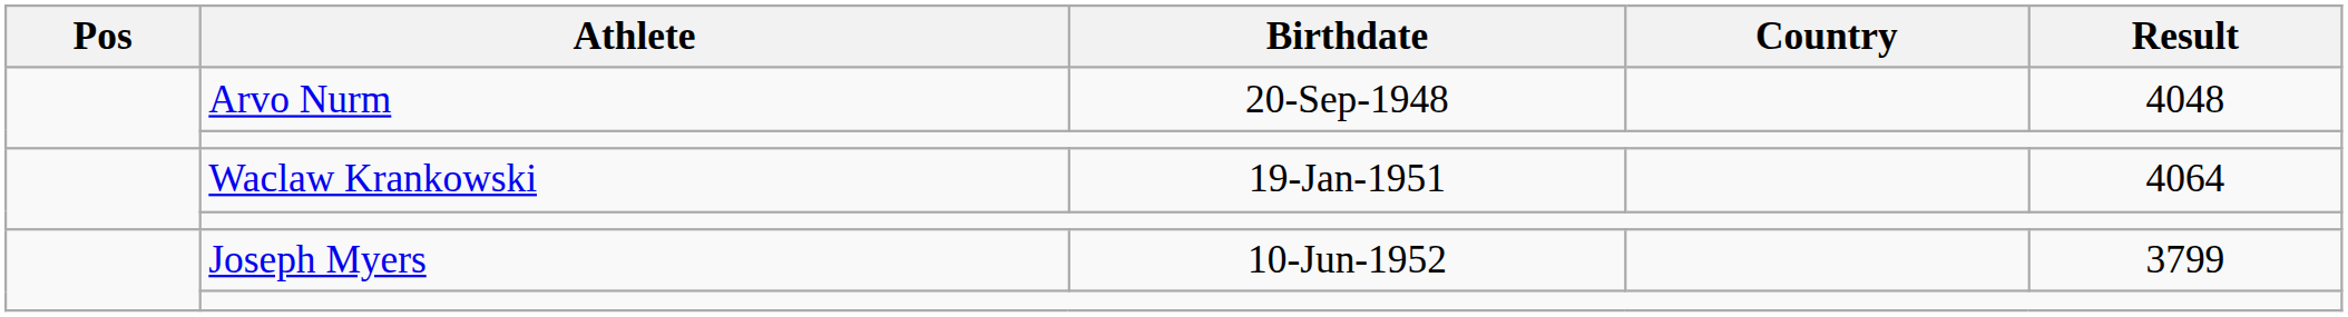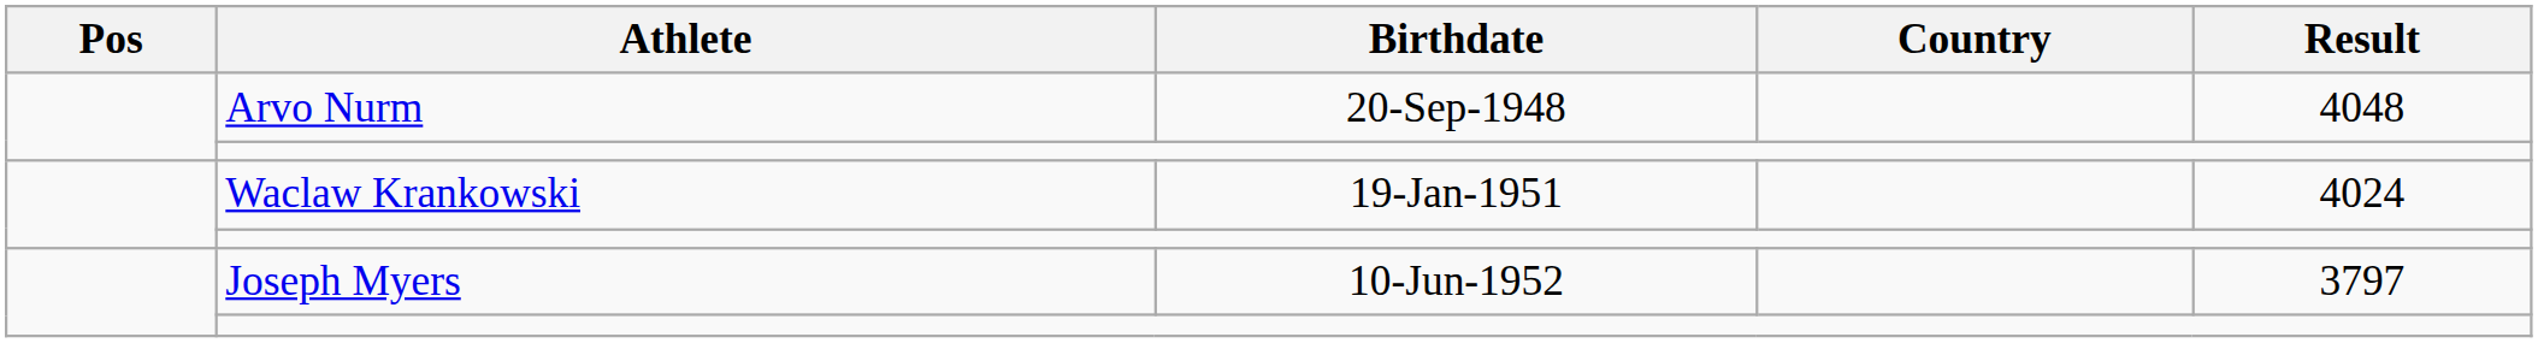 <table class="wikitable"  style="text-align:center; width:60%;">
 <tr>
 <th>Pos</th>
 <th>Athlete</th>
 <th>Birthdate</th>
 <th>Country</th>
 <th>Result</th>
 </tr>
 <tr>
 <td align=center rowspan=2></td>
 <td align=left><a href='#'>Arvo Nurm</a></td>
 <td>20-Sep-1948</td>
 <td align=left></td>
 <td>4048</td>
 </tr>
 <tr>
 <td colspan=4></td>
 </tr>
 <tr>
 <td align=center rowspan=2></td>
 <td align=left><a href='#'>Waclaw Krankowski</a></td>
 <td>19-Jan-1951</td>
 <td align=left></td>
-<td>4064</td>
+<td>4024</td>
 </tr>
 <tr>
 <td colspan=4></td>
 </tr>
 <tr>
 <td align=center rowspan=2></td>
 <td align=left><a href='#'>Joseph Myers</a></td>
 <td>10-Jun-1952</td>
 <td align=left></td>
-<td>3799</td>
+<td>3797</td>
 </tr>
 <tr>
 <td colspan=4></td>
 </tr>
 </table>
